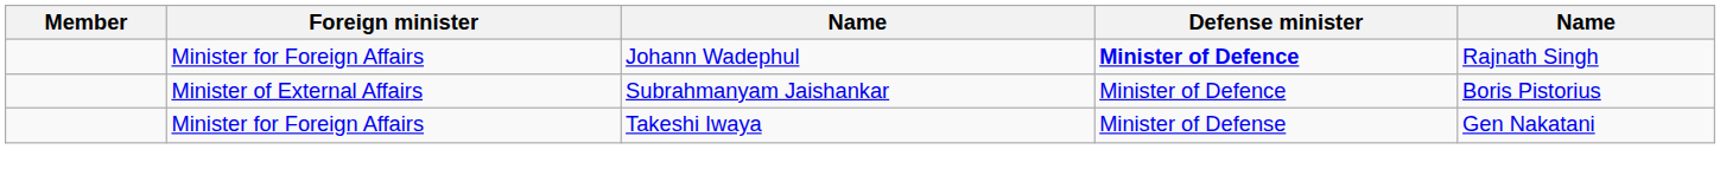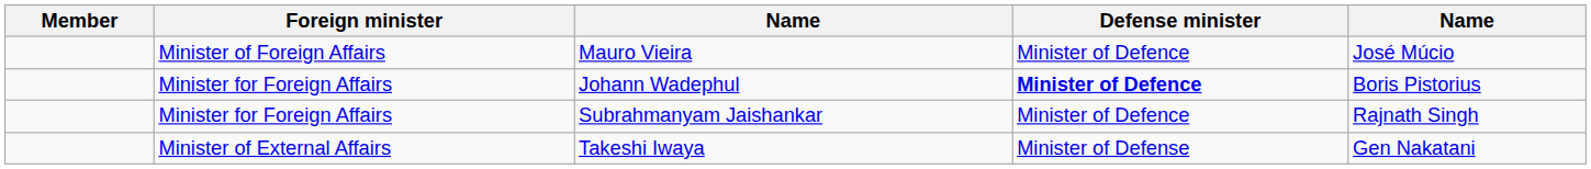 <table class="wikitable" style="width:100%;">
 <tr>
 <th>Member</th>
 <th>Foreign minister</th>
 <th>Name</th>
 <th>Defense minister</th>
 <th>Name</th>
 </tr>
 <tr>
 <td></td>
+<td><a href='#'>Minister of Foreign Affairs</a></td>
+<td><a href='#'>Mauro Vieira</a></td>
+<td><a href='#'>Minister of Defence</a></td>
+<td><a href='#'>José Múcio</a></td>
+</tr>
+<tr>
+<td></td>
 <td><a href='#'>Minister for Foreign Affairs</a></td>
 <td><a href='#'>Johann Wadephul</a></td>
 <td><strong><a href='#'>Minister of Defence</a></strong></td>
+<td><a href='#'>Boris Pistorius</a></td>
+</tr>
+<tr>
+<td></td>
+<td><a href='#'>Minister for Foreign Affairs</a></td>
+<td><a href='#'>Subrahmanyam Jaishankar</a></td>
+<td><a href='#'>Minister of Defence</a></td>
 <td><a href='#'>Rajnath Singh</a></td>
 </tr>
 <tr>
 <td></td>
 <td><a href='#'>Minister of External Affairs</a></td>
-<td><a href='#'>Subrahmanyam Jaishankar</a></td>
-<td><a href='#'>Minister of Defence</a></td>
-<td><a href='#'>Boris Pistorius</a></td>
-</tr>
-<tr>
-<td></td>
-<td><a href='#'>Minister for Foreign Affairs</a></td>
 <td><a href='#'>Takeshi Iwaya</a></td>
 <td><a href='#'>Minister of Defense</a></td>
 <td><a href='#'>Gen Nakatani</a></td>
 </tr>
 </table>
